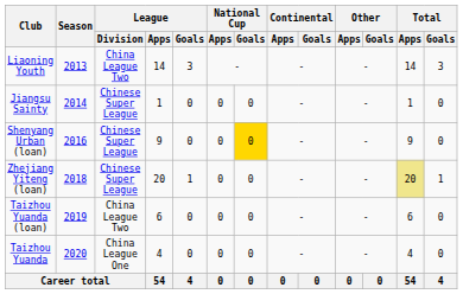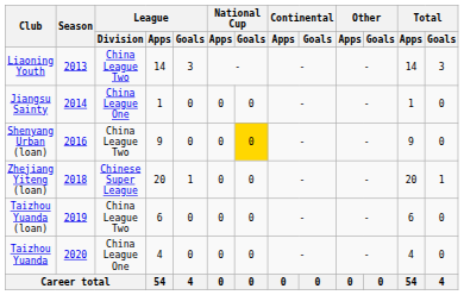 <table class="wikitable" style="text-align: center">
 <tr>
 <th rowspan="2">Club</th>
 <th rowspan="2">Season</th>
 <th colspan="3">League</th>
 <th colspan="2">National Cup</th>
 <th colspan="2">Continental</th>
 <th colspan="2">Other</th>
 <th colspan="2">Total</th>
 </tr>
 <tr>
 <th>Division</th>
 <th>Apps</th>
 <th>Goals</th>
 <th>Apps</th>
 <th>Goals</th>
 <th>Apps</th>
 <th>Goals</th>
 <th>Apps</th>
 <th>Goals</th>
 <th>Apps</th>
 <th>Goals</th>
 </tr>
 <tr>
 <td><a href='#'>Liaoning Youth</a></td>
 <td><a href='#'>2013</a></td>
 <td><a href='#'>China League Two</a></td>
 <td>14</td>
 <td>3</td>
 <td colspan="2">-</td>
 <td colspan="2">-</td>
 <td colspan="2">-</td>
 <td>14</td>
 <td>3</td>
 </tr>
 <tr>
 <td rowspan="1"><a href='#'>Jiangsu Sainty</a></td>
 <td><a href='#'>2014</a></td>
-<td rowspan="1"><a href='#'>Chinese Super League</a></td>
+<td><a href='#'>China League One</a></td>
 <td>1</td>
 <td>0</td>
 <td>0</td>
 <td>0</td>
 <td colspan="2">-</td>
 <td colspan="2">-</td>
 <td>1</td>
 <td>0</td>
 </tr>
 <tr>
 <td><a href='#'>Shenyang Urban</a> (loan)</td>
 <td><a href='#'>2016</a></td>
-<td rowspan="1"><a href='#'>Chinese Super League</a></td>
+<td>China League Two</td>
 <td>9</td>
 <td>0</td>
 <td>0</td>
 <td style="background: gold;">0</td>
 <td colspan="2">-</td>
 <td colspan="2">-</td>
 <td>9</td>
 <td>0</td>
 </tr>
 <tr>
 <td><a href='#'>Zhejiang Yiteng</a> (loan)</td>
 <td><a href='#'>2018</a></td>
 <td rowspan="1"><a href='#'>Chinese Super League</a></td>
 <td>20</td>
 <td>1</td>
 <td>0</td>
 <td>0</td>
 <td colspan="2">-</td>
 <td colspan="2">-</td>
-<td style="background: khaki;">20</td>
+<td>20</td>
 <td>1</td>
 </tr>
 <tr>
 <td><a href='#'>Taizhou Yuanda</a> (loan)</td>
 <td><a href='#'>2019</a></td>
 <td>China League Two</td>
 <td>6</td>
 <td>0</td>
 <td>0</td>
 <td>0</td>
 <td colspan="2">-</td>
 <td colspan="2">-</td>
 <td>6</td>
 <td>0</td>
 </tr>
 <tr>
 <td><a href='#'>Taizhou Yuanda</a></td>
 <td><a href='#'>2020</a></td>
 <td>China League One</td>
 <td>4</td>
 <td>0</td>
 <td>0</td>
 <td>0</td>
 <td colspan="2">-</td>
 <td colspan="2">-</td>
 <td>4</td>
 <td>0</td>
 </tr>
 <tr>
 <th colspan=3>Career total</th>
 <th>54</th>
 <th>4</th>
 <th>0</th>
 <th>0</th>
 <th>0</th>
 <th>0</th>
 <th>0</th>
 <th>0</th>
 <th>54</th>
 <th>4</th>
 </tr>
 </table>
